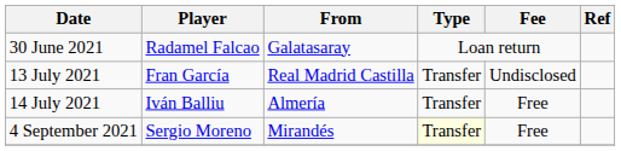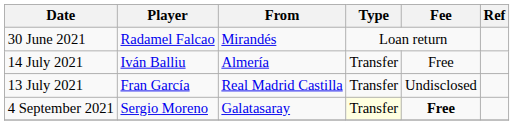 <table class="wikitable">
 <tr>
 <th>Date</th>
 <th>Player</th>
 <th>From</th>
 <th>Type</th>
 <th>Fee</th>
 <th>Ref</th>
 </tr>
 <tr>
 <td>30 June 2021</td>
 <td> <a href='#'>Radamel Falcao</a></td>
-<td><a href='#'>Galatasaray</a></td>
+<td><a href='#'>Mirandés</a></td>
 <td align=center colspan=2>Loan return</td>
+<td align=center></td>
+</tr>
+<tr>
+<td>14 July 2021</td>
+<td> <a href='#'>Iván Balliu</a></td>
+<td><a href='#'>Almería</a></td>
+<td align=center>Transfer</td>
+<td align=center>Free</td>
 <td align=center></td>
 </tr>
 <tr>
 <td>13 July 2021</td>
 <td> <a href='#'>Fran García</a></td>
 <td><a href='#'>Real Madrid Castilla</a></td>
 <td align=center>Transfer</td>
 <td align=center>Undisclosed</td>
 <td align=center></td>
 </tr>
 <tr>
-<td>14 July 2021</td>
-<td> <a href='#'>Iván Balliu</a></td>
-<td><a href='#'>Almería</a></td>
-<td align=center>Transfer</td>
-<td align=center>Free</td>
-<td align=center></td>
-</tr>
-<tr>
 <td>4 September 2021</td>
 <td> <a href='#'>Sergio Moreno</a></td>
-<td><a href='#'>Mirandés</a></td>
+<td><a href='#'>Galatasaray</a></td>
 <td align=center style="background: lightyellow;">Transfer</td>
-<td align=center>Free</td>
+<td align=center><strong>Free</strong></td>
 <td align=center></td>
 </tr>
 <tr>
 </tr>
 </table>
